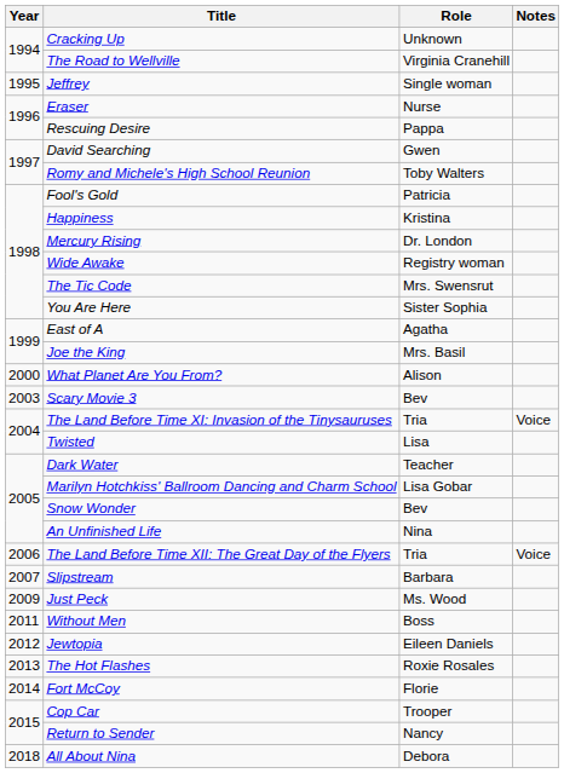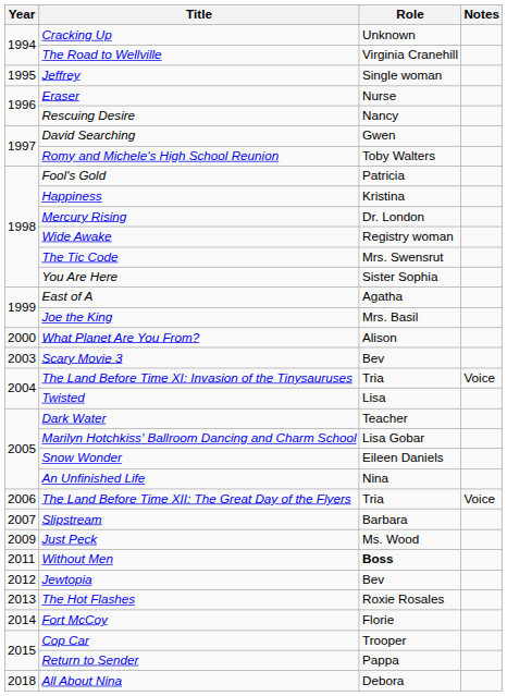 <table class="wikitable sortable">
 <tr>
 <th>Year</th>
 <th>Title</th>
 <th class="unsortable">Role</th>
 <th class="unsortable">Notes</th>
 </tr>
 <tr>
 <td rowspan="2">1994</td>
 <td><em><a href='#'>Cracking Up</a></em></td>
 <td>Unknown</td>
 <td></td>
 </tr>
 <tr>
 <td data-sort-value="Road to Wellville, The"><em><a href='#'>The Road to Wellville</a></em></td>
 <td>Virginia Cranehill</td>
 <td></td>
 </tr>
 <tr>
 <td>1995</td>
 <td><em><a href='#'>Jeffrey</a></em></td>
 <td>Single woman</td>
 <td></td>
 </tr>
 <tr>
 <td rowspan="2">1996</td>
 <td><em><a href='#'>Eraser</a></em></td>
 <td>Nurse</td>
 <td></td>
 </tr>
 <tr>
 <td><em>Rescuing Desire</em></td>
-<td>Pappa</td>
+<td>Nancy</td>
 <td></td>
 </tr>
 <tr>
 <td rowspan="2">1997</td>
 <td><em>David Searching</em></td>
 <td>Gwen</td>
 <td></td>
 </tr>
 <tr>
 <td><em><a href='#'>Romy and Michele's High School Reunion</a></em></td>
 <td>Toby Walters</td>
 <td></td>
 </tr>
 <tr>
 <td rowspan="6">1998</td>
 <td><em>Fool's Gold</em></td>
 <td>Patricia</td>
 <td></td>
 </tr>
 <tr>
 <td><em><a href='#'>Happiness</a></em></td>
 <td>Kristina</td>
 <td></td>
 </tr>
 <tr>
 <td><em><a href='#'>Mercury Rising</a></em></td>
 <td>Dr. London</td>
 <td></td>
 </tr>
 <tr>
 <td><em><a href='#'>Wide Awake</a></em></td>
 <td>Registry woman</td>
 <td></td>
 </tr>
 <tr>
 <td data-sort-value="Tic Code, The"><em><a href='#'>The Tic Code</a></em></td>
 <td>Mrs. Swensrut</td>
 <td></td>
 </tr>
 <tr>
 <td><em>You Are Here</em></td>
 <td>Sister Sophia</td>
 <td></td>
 </tr>
 <tr>
 <td rowspan="2">1999</td>
 <td><em>East of A</em></td>
 <td>Agatha</td>
 <td></td>
 </tr>
 <tr>
 <td><em><a href='#'>Joe the King</a></em></td>
 <td>Mrs. Basil</td>
 <td></td>
 </tr>
 <tr>
 <td>2000</td>
 <td><em><a href='#'>What Planet Are You From?</a></em></td>
 <td>Alison</td>
 <td></td>
 </tr>
 <tr>
 <td>2003</td>
 <td><em><a href='#'>Scary Movie 3</a></em></td>
 <td>Bev</td>
 <td></td>
 </tr>
 <tr>
 <td rowspan="2">2004</td>
 <td data-sort-value="Land Before Time 11: Invasion of the Tinysauruses, The"><em><a href='#'>The Land Before Time XI: Invasion of the Tinysauruses</a></em></td>
 <td>Tria</td>
 <td>Voice</td>
 </tr>
 <tr>
 <td><em><a href='#'>Twisted</a></em></td>
 <td>Lisa</td>
 <td></td>
 </tr>
 <tr>
 <td rowspan="4">2005</td>
 <td><em><a href='#'>Dark Water</a></em></td>
 <td>Teacher</td>
 <td></td>
 </tr>
 <tr>
 <td><em><a href='#'>Marilyn Hotchkiss' Ballroom Dancing and Charm School</a></em></td>
 <td>Lisa Gobar</td>
 <td></td>
 </tr>
 <tr>
 <td><em><a href='#'>Snow Wonder</a></em></td>
-<td>Bev</td>
+<td>Eileen Daniels</td>
 <td></td>
 </tr>
 <tr>
 <td data-sort-value="Unfinished Life, An"><em><a href='#'>An Unfinished Life</a></em></td>
 <td>Nina</td>
 <td></td>
 </tr>
 <tr>
 <td>2006</td>
 <td data-sort-value="Land Before Time 12: The Great Day of the Flyers, The"><em><a href='#'>The Land Before Time XII: The Great Day of the Flyers</a></em></td>
 <td>Tria</td>
 <td>Voice</td>
 </tr>
 <tr>
 <td>2007</td>
 <td><em><a href='#'>Slipstream</a></em></td>
 <td>Barbara</td>
 <td></td>
 </tr>
 <tr>
 <td>2009</td>
 <td><em><a href='#'>Just Peck</a></em></td>
 <td>Ms. Wood</td>
 <td></td>
 </tr>
 <tr>
 <td>2011</td>
 <td><em><a href='#'>Without Men</a></em></td>
-<td>Boss</td>
+<td><strong>Boss</strong></td>
 <td></td>
 </tr>
 <tr>
 <td>2012</td>
 <td><em><a href='#'>Jewtopia</a></em></td>
-<td>Eileen Daniels</td>
+<td>Bev</td>
 <td></td>
 </tr>
 <tr>
 <td>2013</td>
 <td data-sort-value="Hot Flashes, The"><em><a href='#'>The Hot Flashes</a></em></td>
 <td>Roxie Rosales</td>
 <td></td>
 </tr>
 <tr>
 <td>2014</td>
 <td><em><a href='#'>Fort McCoy</a></em></td>
 <td>Florie</td>
 <td></td>
 </tr>
 <tr>
 <td rowspan="2">2015</td>
 <td><em><a href='#'>Cop Car</a></em></td>
 <td>Trooper</td>
 <td></td>
 </tr>
 <tr>
 <td><em><a href='#'>Return to Sender</a></em></td>
-<td>Nancy</td>
+<td>Pappa</td>
 <td></td>
 </tr>
 <tr>
 <td>2018</td>
 <td><em><a href='#'>All About Nina</a></em></td>
 <td>Debora</td>
 <td></td>
 </tr>
 </table>
